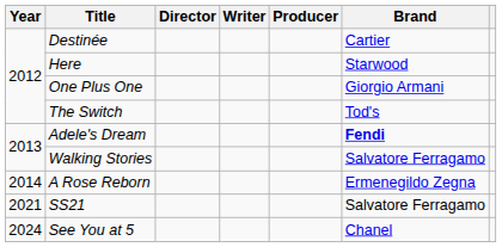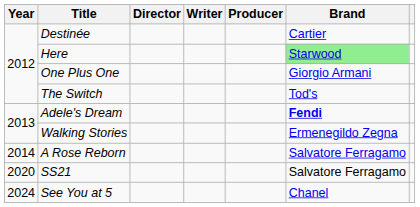 <table class="wikitable">
 <tr>
 <th>Year</th>
 <th>Title</th>
 <th>Director</th>
 <th>Writer</th>
 <th>Producer</th>
 <th>Brand</th>
 <th></th>
 </tr>
 <tr>
 <td rowspan=4>2012</td>
 <td><em>Destinée</em></td>
 <td></td>
 <td></td>
 <td></td>
 <td><a href='#'>Cartier</a></td>
 <td style="text-align:center;"></td>
 </tr>
 <tr>
 <td><em>Here</em></td>
 <td></td>
 <td></td>
 <td></td>
-<td><a href='#'>Starwood</a></td>
+<td style="background: lightgreen;"><a href='#'>Starwood</a></td>
 <td style="text-align:center;"></td>
 </tr>
 <tr>
 <td><em>One Plus One</em></td>
 <td></td>
 <td></td>
 <td></td>
 <td><a href='#'>Giorgio Armani</a></td>
 <td style="text-align:center;"></td>
 </tr>
 <tr>
 <td><em>The Switch</em></td>
 <td></td>
 <td></td>
 <td></td>
 <td><a href='#'>Tod's</a></td>
 <td style="text-align:center;"></td>
 </tr>
 <tr>
 <td rowspan=2>2013</td>
 <td><em>Adele's Dream</em></td>
 <td></td>
 <td></td>
 <td></td>
 <td><strong><a href='#'>Fendi</a></strong></td>
 <td style="text-align:center;"></td>
 </tr>
 <tr>
 <td><em>Walking Stories</em></td>
 <td></td>
 <td></td>
 <td></td>
-<td><a href='#'>Salvatore Ferragamo</a></td>
+<td><a href='#'>Ermenegildo Zegna</a></td>
 <td style="text-align:center;"></td>
 </tr>
 <tr>
 <td>2014</td>
 <td><em>A Rose Reborn</em></td>
 <td></td>
 <td></td>
 <td></td>
-<td><a href='#'>Ermenegildo Zegna</a></td>
+<td><a href='#'>Salvatore Ferragamo</a></td>
 <td style="text-align:center;"></td>
 </tr>
 <tr>
-<td>2021</td>
+<td>2020</td>
 <td><em>SS21</em></td>
 <td></td>
 <td></td>
 <td></td>
 <td>Salvatore Ferragamo</td>
 <td style="text-align:center;"></td>
 </tr>
 <tr>
 <td>2024</td>
 <td><em>See You at 5</em></td>
 <td></td>
 <td></td>
 <td></td>
 <td><a href='#'>Chanel</a></td>
 <td style="text-align:center;"></td>
 </tr>
 </table>
